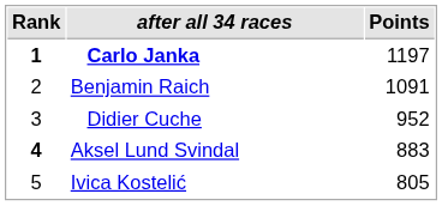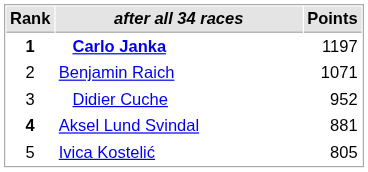 <table cellspacing="1" cellpadding="3" style="border:1px solid #AAAAAA;font-size:86%">
 <tr bgcolor="#E4E4E4">
 <th style="border-bottom:1px solid #AAAAAA" width=10>Rank</th>
 <th style="border-bottom:1px solid #AAAAAA" width=200><strong><em>after all 34 races</em></strong></th>
 <th style="border-bottom:1px solid #AAAAAA" width=20>Points</th>
 </tr>
 <tr>
 <td align="center"><strong>1</strong></td>
 <td>   <strong><a href='#'>Carlo Janka</a> </strong></td>
 <td align="right">1197</td>
 </tr>
 <tr>
 <td align="center">2</td>
 <td> <a href='#'>Benjamin Raich</a></td>
-<td align="right">1091</td>
+<td align="right">1071</td>
 </tr>
 <tr>
 <td align="center">3</td>
 <td>   <a href='#'>Didier Cuche</a></td>
 <td align="right">952</td>
 </tr>
 <tr>
 <td align="center"><strong>4</strong></td>
 <td> <a href='#'>Aksel Lund Svindal</a></td>
-<td align="right">883</td>
+<td align="right">881</td>
 </tr>
 <tr>
 <td align="center">5</td>
 <td> <a href='#'>Ivica Kostelić</a></td>
 <td align="right">805</td>
 </tr>
 </table>
